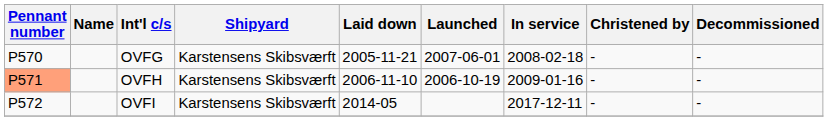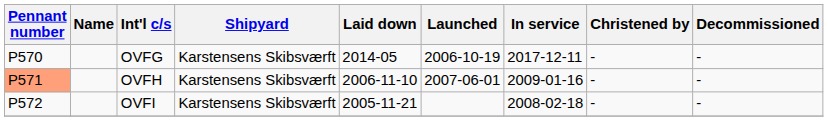 <table class="wikitable">
 <tr>
 <th><a href='#'>Pennant<br>number</a></th>
 <th>Name</th>
 <th>Int'l <a href='#'>c/s</a></th>
 <th><a href='#'>Shipyard</a></th>
 <th>Laid down</th>
 <th>Launched</th>
 <th>In service</th>
 <th>Christened by</th>
 <th>Decommissioned</th>
 </tr>
 <tr>
 <td>P570</td>
 <td></td>
 <td>OVFG</td>
 <td>Karstensens Skibsværft</td>
-<td>2005-11-21</td>
-<td>2007-06-01</td>
-<td>2008-02-18</td>
+<td>2014-05</td>
+<td>2006-10-19</td>
+<td>2017-12-11</td>
 <td>-</td>
 <td>-</td>
 </tr>
 <tr>
 <td style="background: lightsalmon;">P571</td>
 <td></td>
 <td>OVFH</td>
 <td>Karstensens Skibsværft</td>
 <td>2006-11-10</td>
-<td>2006-10-19</td>
+<td>2007-06-01</td>
 <td>2009-01-16</td>
 <td>-</td>
 <td>-</td>
 </tr>
 <tr>
 <td>P572</td>
 <td></td>
 <td>OVFI</td>
 <td>Karstensens Skibsværft</td>
-<td>2014-05</td>
+<td>2005-11-21</td>
 <td></td>
-<td>2017-12-11</td>
+<td>2008-02-18</td>
 <td>-</td>
 <td>-</td>
 </tr>
 <tr>
 </tr>
 </table>
